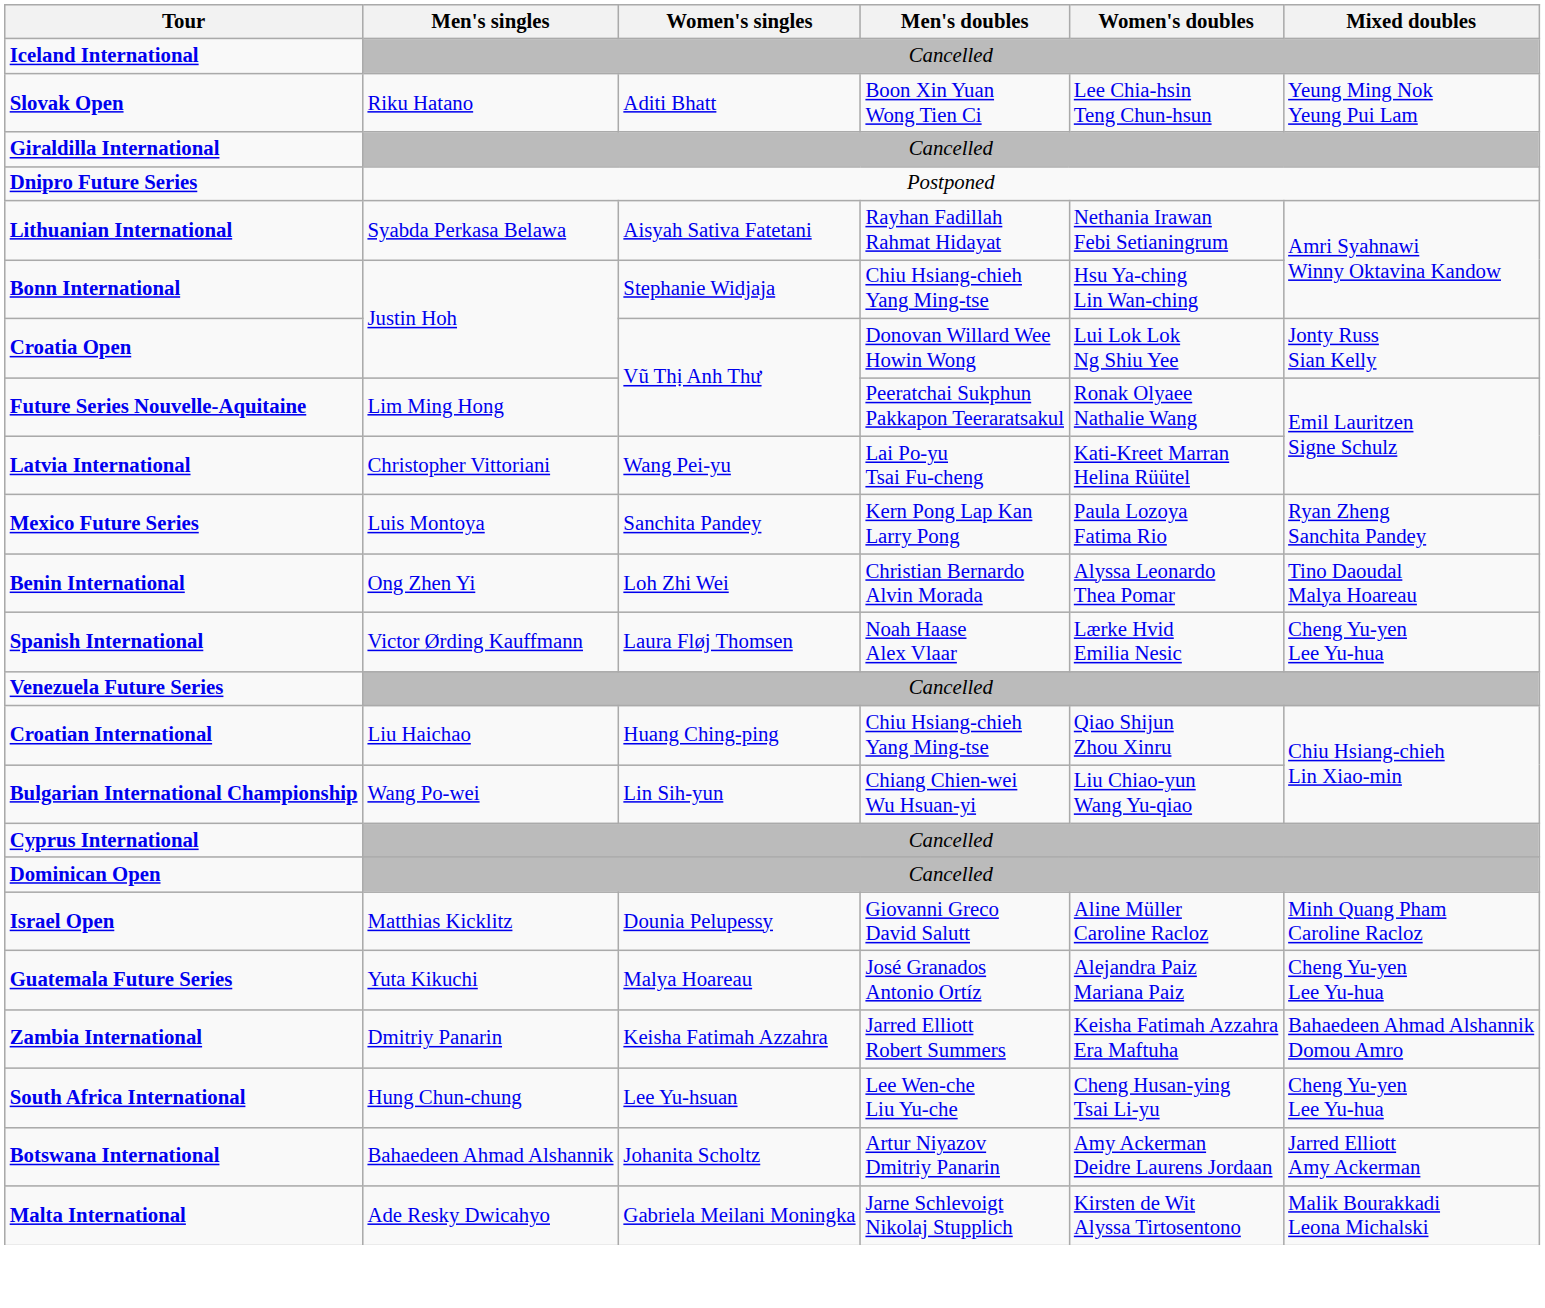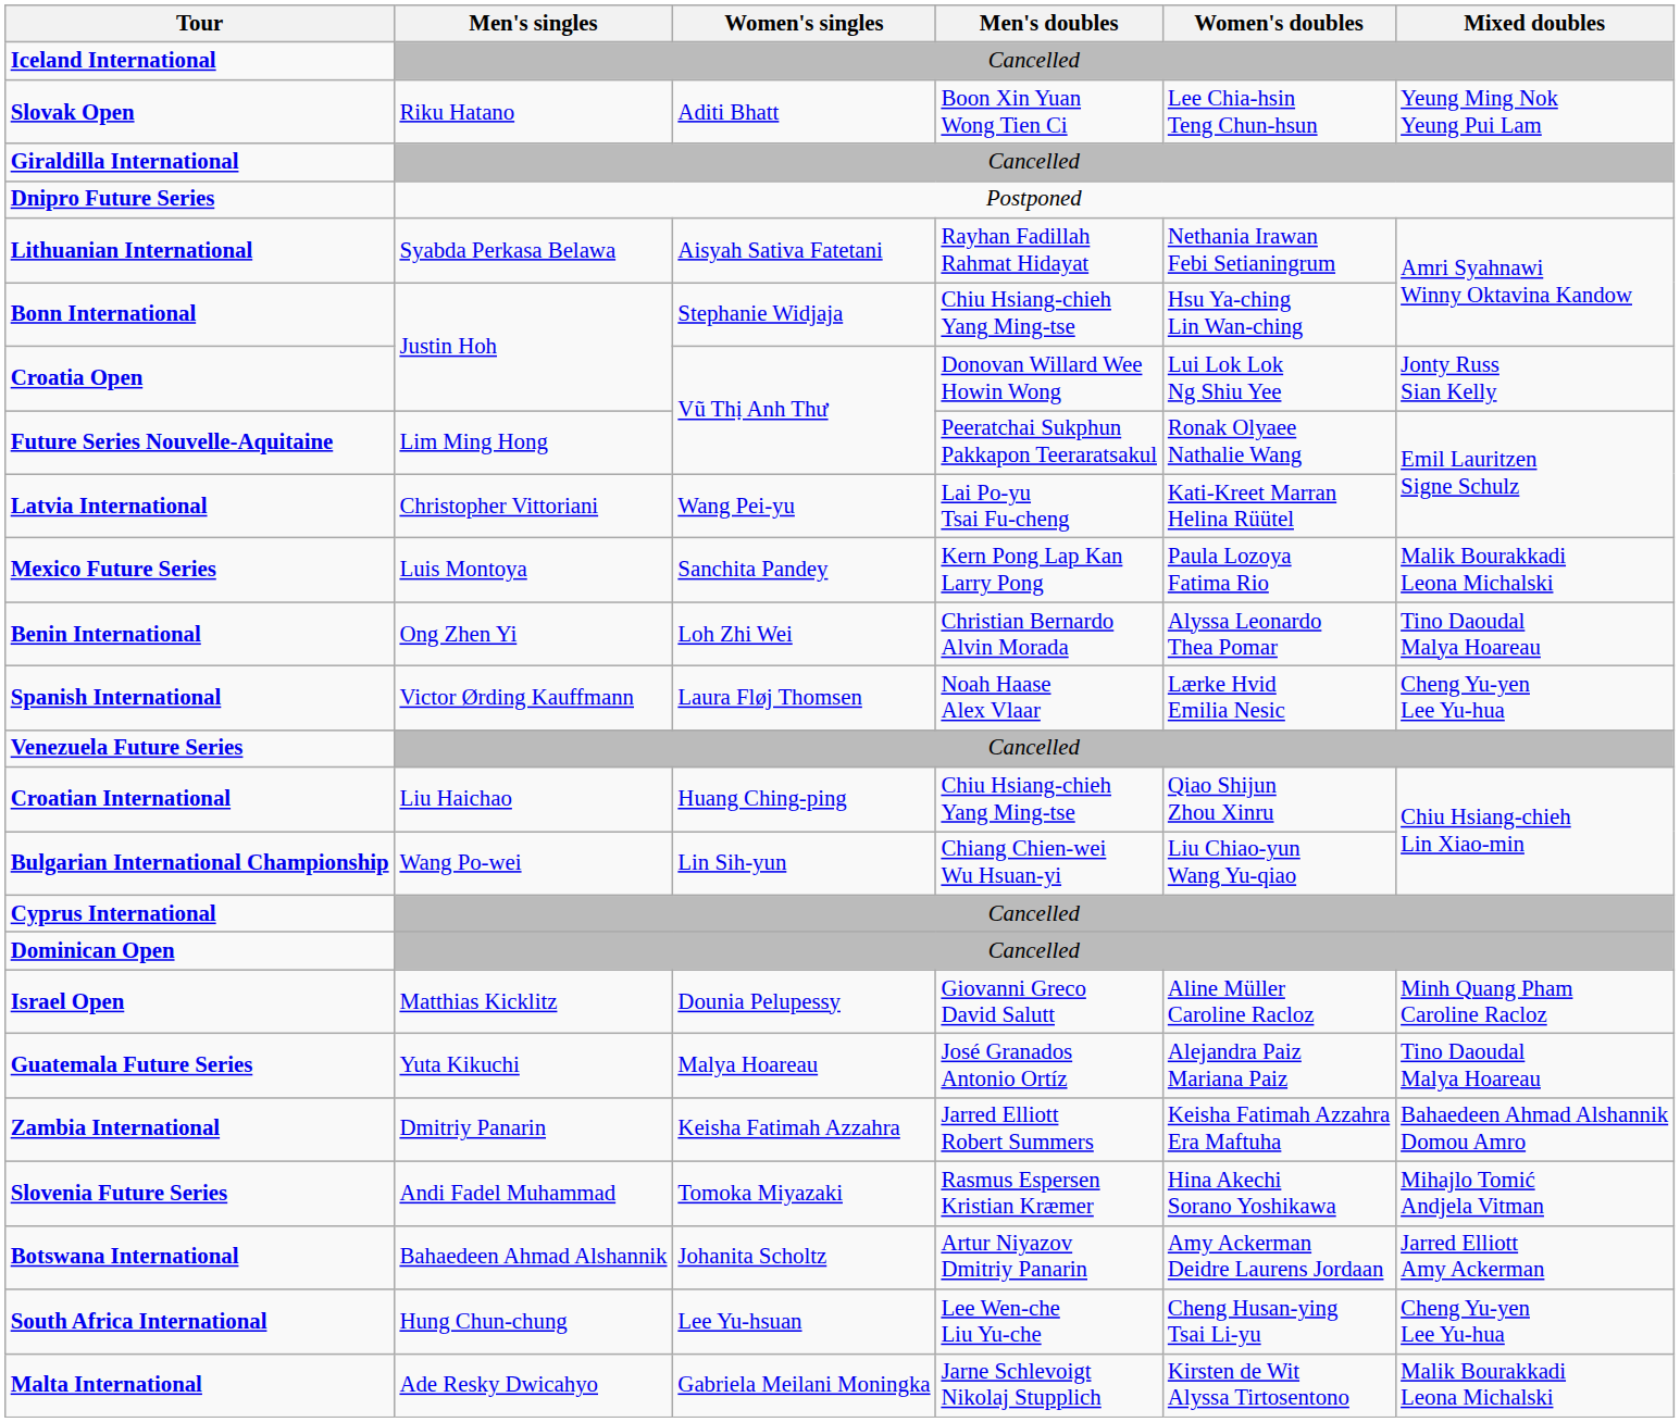 <table class="wikitable" style="font-size:85%">
 <tr>
 <th>Tour</th>
 <th>Men's singles</th>
 <th>Women's singles</th>
 <th>Men's doubles</th>
 <th>Women's doubles</th>
 <th>Mixed doubles</th>
 </tr>
 <tr>
 <td><strong><a href='#'>Iceland International</a></strong></td>
 <td align="center" bgcolor="#BBBBBB" colspan="5"><em>Cancelled</em></td>
 </tr>
 <tr>
 <td><strong><a href='#'>Slovak Open</a></strong></td>
 <td> <a href='#'>Riku Hatano</a></td>
 <td> <a href='#'>Aditi Bhatt</a></td>
 <td> <a href='#'>Boon Xin Yuan</a><br> <a href='#'>Wong Tien Ci</a></td>
 <td> <a href='#'>Lee Chia-hsin</a><br> <a href='#'>Teng Chun-hsun</a></td>
 <td> <a href='#'>Yeung Ming Nok</a><br> <a href='#'>Yeung Pui Lam</a></td>
 </tr>
 <tr>
 <td><strong><a href='#'>Giraldilla International</a></strong></td>
 <td align="center" bgcolor="#BBBBBB"colspan="5"><em>Cancelled</em></td>
 </tr>
 <tr>
 <td><strong><a href='#'>Dnipro Future Series</a></strong></td>
 <td align="center" colspan="5"><em>Postponed</em></td>
 </tr>
 <tr>
 <td><strong><a href='#'>Lithuanian International</a></strong></td>
 <td> <a href='#'>Syabda Perkasa Belawa</a></td>
 <td> <a href='#'>Aisyah Sativa Fatetani</a></td>
 <td> <a href='#'>Rayhan Fadillah</a><br> <a href='#'>Rahmat Hidayat</a></td>
 <td> <a href='#'>Nethania Irawan</a><br> <a href='#'>Febi Setianingrum</a></td>
 <td rowspan="2"> <a href='#'>Amri Syahnawi</a><br> <a href='#'>Winny Oktavina Kandow</a></td>
 </tr>
 <tr>
 <td><strong><a href='#'>Bonn International</a></strong></td>
 <td rowspan="2"> <a href='#'>Justin Hoh</a></td>
 <td> <a href='#'>Stephanie Widjaja</a></td>
 <td> <a href='#'>Chiu Hsiang-chieh</a><br> <a href='#'>Yang Ming-tse</a></td>
 <td> <a href='#'>Hsu Ya-ching</a><br> <a href='#'>Lin Wan-ching</a></td>
 </tr>
 <tr>
 <td><strong><a href='#'>Croatia Open</a></strong></td>
 <td rowspan="2"> <a href='#'>Vũ Thị Anh Thư</a></td>
 <td> <a href='#'>Donovan Willard Wee</a><br> <a href='#'>Howin Wong</a></td>
 <td> <a href='#'>Lui Lok Lok</a><br> <a href='#'>Ng Shiu Yee</a></td>
 <td> <a href='#'>Jonty Russ</a><br> <a href='#'>Sian Kelly</a></td>
 </tr>
 <tr>
 <td><strong><a href='#'>Future Series Nouvelle-Aquitaine</a></strong></td>
 <td> <a href='#'>Lim Ming Hong</a></td>
 <td> <a href='#'>Peeratchai Sukphun</a><br> <a href='#'>Pakkapon Teeraratsakul</a></td>
 <td> <a href='#'>Ronak Olyaee</a><br> <a href='#'>Nathalie Wang</a></td>
 <td rowspan="2"> <a href='#'>Emil Lauritzen</a><br> <a href='#'>Signe Schulz</a></td>
 </tr>
 <tr>
 <td><strong><a href='#'>Latvia International</a></strong></td>
 <td> <a href='#'>Christopher Vittoriani</a></td>
 <td> <a href='#'>Wang Pei-yu</a></td>
 <td> <a href='#'>Lai Po-yu</a><br> <a href='#'>Tsai Fu-cheng</a></td>
 <td> <a href='#'>Kati-Kreet Marran</a><br> <a href='#'>Helina Rüütel</a></td>
 </tr>
 <tr>
 <td><strong><a href='#'>Mexico Future Series</a></strong></td>
 <td> <a href='#'>Luis Montoya</a></td>
 <td> <a href='#'>Sanchita Pandey</a></td>
 <td> <a href='#'>Kern Pong Lap Kan</a><br> <a href='#'>Larry Pong</a></td>
 <td> <a href='#'>Paula Lozoya</a><br> <a href='#'>Fatima Rio</a></td>
-<td> <a href='#'>Ryan Zheng</a><br> <a href='#'>Sanchita Pandey</a></td>
+<td> <a href='#'>Malik Bourakkadi</a><br> <a href='#'>Leona Michalski</a></td>
 </tr>
 <tr>
 <td><strong><a href='#'>Benin International</a></strong></td>
 <td> <a href='#'>Ong Zhen Yi</a></td>
 <td> <a href='#'>Loh Zhi Wei</a></td>
 <td> <a href='#'>Christian Bernardo</a><br> <a href='#'>Alvin Morada</a></td>
 <td> <a href='#'>Alyssa Leonardo</a><br> <a href='#'>Thea Pomar</a></td>
 <td> <a href='#'>Tino Daoudal</a><br> <a href='#'>Malya Hoareau</a></td>
 </tr>
 <tr>
 <td><strong><a href='#'>Spanish International</a></strong></td>
 <td> <a href='#'>Victor Ørding Kauffmann</a></td>
 <td> <a href='#'>Laura Fløj Thomsen</a></td>
 <td> <a href='#'>Noah Haase</a><br> <a href='#'>Alex Vlaar</a></td>
 <td> <a href='#'>Lærke Hvid</a><br> <a href='#'>Emilia Nesic</a></td>
 <td> <a href='#'>Cheng Yu-yen</a><br> <a href='#'>Lee Yu-hua</a></td>
 </tr>
 <tr>
 <td><strong><a href='#'>Venezuela Future Series</a></strong></td>
 <td align="center" bgcolor="#BBBBBB" colspan="5"><em>Cancelled</em></td>
 </tr>
 <tr>
 <td><strong><a href='#'>Croatian International</a></strong></td>
 <td> <a href='#'>Liu Haichao</a></td>
 <td> <a href='#'>Huang Ching-ping</a></td>
 <td> <a href='#'>Chiu Hsiang-chieh</a><br> <a href='#'>Yang Ming-tse</a></td>
 <td> <a href='#'>Qiao Shijun</a> <br> <a href='#'>Zhou Xinru</a></td>
 <td rowspan="2"> <a href='#'>Chiu Hsiang-chieh</a><br> <a href='#'>Lin Xiao-min</a></td>
 </tr>
 <tr>
 <td><strong><a href='#'>Bulgarian International Championship</a></strong></td>
 <td> <a href='#'>Wang Po-wei</a></td>
 <td> <a href='#'>Lin Sih-yun</a></td>
 <td> <a href='#'>Chiang Chien-wei</a><br> <a href='#'>Wu Hsuan-yi</a></td>
 <td> <a href='#'>Liu Chiao-yun</a><br> <a href='#'>Wang Yu-qiao</a></td>
 </tr>
 <tr>
 <td><strong><a href='#'>Cyprus International</a></strong></td>
 <td align="center" bgcolor="#BBBBBB" colspan="5"><em>Cancelled</em></td>
 </tr>
 <tr>
 <td><strong><a href='#'>Dominican Open</a></strong></td>
 <td align="center" bgcolor="#BBBBBB" colspan="5"><em>Cancelled</em></td>
 </tr>
 <tr>
 <td><strong><a href='#'>Israel Open</a></strong></td>
 <td> <a href='#'>Matthias Kicklitz</a></td>
 <td> <a href='#'>Dounia Pelupessy</a></td>
 <td> <a href='#'>Giovanni Greco</a><br> <a href='#'>David Salutt</a></td>
 <td> <a href='#'>Aline Müller</a><br> <a href='#'>Caroline Racloz</a></td>
 <td> <a href='#'>Minh Quang Pham</a><br> <a href='#'>Caroline Racloz</a></td>
 </tr>
 <tr>
 <td><strong><a href='#'>Guatemala Future Series</a></strong></td>
 <td> <a href='#'>Yuta Kikuchi</a></td>
 <td> <a href='#'>Malya Hoareau</a></td>
 <td> <a href='#'>José Granados</a><br>  <a href='#'>Antonio Ortíz</a></td>
 <td> <a href='#'>Alejandra Paiz</a><br> <a href='#'>Mariana Paiz</a></td>
-<td> <a href='#'>Cheng Yu-yen</a><br> <a href='#'>Lee Yu-hua</a></td>
+<td> <a href='#'>Tino Daoudal</a><br> <a href='#'>Malya Hoareau</a></td>
 </tr>
 <tr>
 <td><strong><a href='#'>Zambia International</a></strong></td>
 <td> <a href='#'>Dmitriy Panarin</a></td>
 <td> <a href='#'>Keisha Fatimah Azzahra</a></td>
 <td> <a href='#'>Jarred Elliott</a><br> <a href='#'>Robert Summers</a></td>
 <td> <a href='#'>Keisha Fatimah Azzahra</a><br> <a href='#'>Era Maftuha</a></td>
 <td> <a href='#'>Bahaedeen Ahmad Alshannik</a><br> <a href='#'>Domou Amro</a></td>
 </tr>
 <tr>
-<td><strong><a href='#'>South Africa International</a></strong></td>
-<td> <a href='#'>Hung Chun-chung</a></td>
-<td> <a href='#'>Lee Yu-hsuan</a></td>
-<td> <a href='#'>Lee Wen-che</a><br> <a href='#'>Liu Yu-che</a></td>
-<td> <a href='#'>Cheng Husan-ying</a><br> <a href='#'>Tsai Li-yu</a></td>
-<td> <a href='#'>Cheng Yu-yen</a><br> <a href='#'>Lee Yu-hua</a></td>
+<td><strong><a href='#'>Slovenia Future Series</a></strong></td>
+<td> <a href='#'>Andi Fadel Muhammad</a></td>
+<td> <a href='#'>Tomoka Miyazaki</a></td>
+<td> <a href='#'>Rasmus Espersen</a><br> <a href='#'>Kristian Kræmer</a></td>
+<td> <a href='#'>Hina Akechi</a><br> <a href='#'>Sorano Yoshikawa</a></td>
+<td> <a href='#'>Mihajlo Tomić</a><br> <a href='#'>Andjela Vitman</a></td>
 </tr>
 <tr>
 <td><strong><a href='#'>Botswana International</a></strong></td>
 <td> <a href='#'>Bahaedeen Ahmad Alshannik</a></td>
 <td> <a href='#'>Johanita Scholtz</a></td>
 <td> <a href='#'>Artur Niyazov</a><br> <a href='#'>Dmitriy Panarin</a></td>
 <td> <a href='#'>Amy Ackerman</a><br> <a href='#'>Deidre Laurens Jordaan</a></td>
 <td> <a href='#'>Jarred Elliott</a><br> <a href='#'>Amy Ackerman</a></td>
 </tr>
 <tr>
+<td><strong><a href='#'>South Africa International</a></strong></td>
+<td> <a href='#'>Hung Chun-chung</a></td>
+<td> <a href='#'>Lee Yu-hsuan</a></td>
+<td> <a href='#'>Lee Wen-che</a><br> <a href='#'>Liu Yu-che</a></td>
+<td> <a href='#'>Cheng Husan-ying</a><br> <a href='#'>Tsai Li-yu</a></td>
+<td> <a href='#'>Cheng Yu-yen</a><br> <a href='#'>Lee Yu-hua</a></td>
+</tr>
+<tr>
 <td><strong><a href='#'>Malta International</a></strong></td>
 <td> <a href='#'>Ade Resky Dwicahyo</a></td>
 <td> <a href='#'>Gabriela Meilani Moningka</a></td>
 <td> <a href='#'>Jarne Schlevoigt</a><br> <a href='#'>Nikolaj Stupplich</a></td>
 <td> <a href='#'>Kirsten de Wit</a><br> <a href='#'>Alyssa Tirtosentono</a></td>
 <td> <a href='#'>Malik Bourakkadi</a><br> <a href='#'>Leona Michalski</a></td>
 </tr>
 </table>
